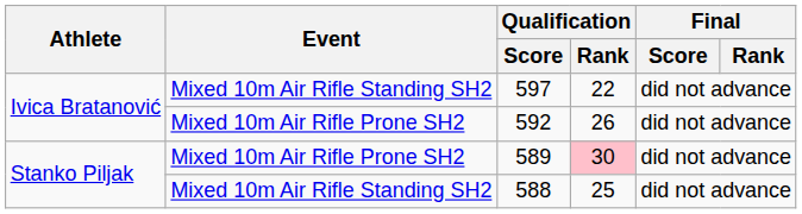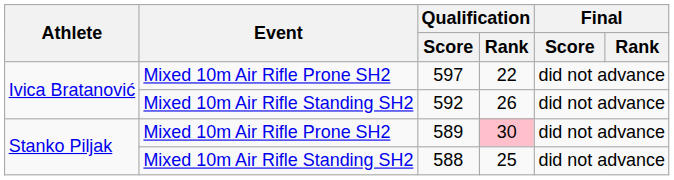 <table class=wikitable>
 <tr>
 <th rowspan="2">Athlete</th>
 <th rowspan="2">Event</th>
 <th colspan="2">Qualification</th>
 <th colspan="2">Final</th>
 </tr>
 <tr>
 <th>Score</th>
 <th>Rank</th>
 <th>Score</th>
 <th>Rank</th>
 </tr>
 <tr align=center>
 <td align=left rowspan=2><a href='#'>Ivica Bratanović</a></td>
-<td align=left><a href='#'>Mixed 10m Air Rifle Standing SH2</a></td>
+<td align=left><a href='#'>Mixed 10m Air Rifle Prone SH2</a></td>
 <td>597</td>
 <td>22</td>
 <td colspan=2>did not advance</td>
 </tr>
 <tr align=center>
-<td align=left><a href='#'>Mixed 10m Air Rifle Prone SH2</a></td>
+<td align=left><a href='#'>Mixed 10m Air Rifle Standing SH2</a></td>
 <td>592</td>
 <td>26</td>
 <td colspan=2>did not advance</td>
 </tr>
 <tr align=center>
 <td align=left rowspan=2><a href='#'>Stanko Piljak</a></td>
 <td align=left><a href='#'>Mixed 10m Air Rifle Prone SH2</a></td>
 <td>589</td>
 <td style="background: pink;">30</td>
 <td colspan=2>did not advance</td>
 </tr>
 <tr align=center>
 <td align=left><a href='#'>Mixed 10m Air Rifle Standing SH2</a></td>
 <td>588</td>
 <td>25</td>
 <td colspan=2>did not advance</td>
 </tr>
 </table>
